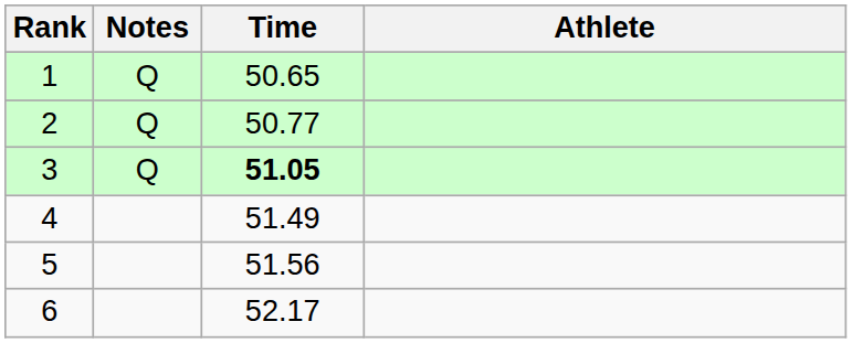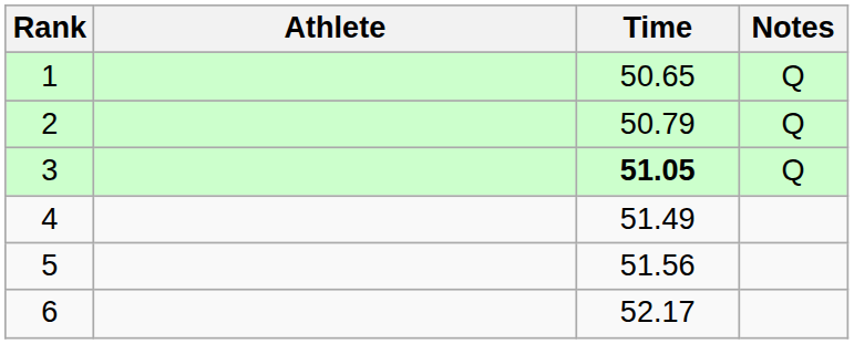 <table class="wikitable" style="text-align:center">
 <tr>
 <th width=40>Rank</th>
+<th width=250>Athlete</th>
+<th width=80>Time</th>
 <th width=50>Notes</th>
-<th width=80>Time</th>
-<th width=250>Athlete</th>
 </tr>
 <tr bgcolor="ccffcc">
 <td>1</td>
+<td align=left></td>
+<td>50.65</td>
 <td>Q</td>
-<td>50.65</td>
-<td align=left></td>
 </tr>
 <tr bgcolor="ccffcc">
 <td>2</td>
+<td align=left></td>
+<td>50.79</td>
 <td>Q</td>
-<td>50.77</td>
-<td align=left></td>
 </tr>
 <tr bgcolor="ccffcc">
 <td>3</td>
+<td align=left></td>
+<td><strong>51.05</strong></td>
 <td>Q</td>
-<td><strong>51.05</strong></td>
-<td align=left></td>
 </tr>
 <tr>
 <td>4</td>
+<td align=left></td>
+<td>51.49</td>
 <td></td>
-<td>51.49</td>
-<td align=left></td>
 </tr>
 <tr>
 <td>5</td>
+<td align=left></td>
+<td>51.56</td>
 <td></td>
-<td>51.56</td>
-<td align=left></td>
 </tr>
 <tr>
 <td>6</td>
+<td align=left></td>
+<td>52.17</td>
 <td></td>
-<td>52.17</td>
-<td align=left></td>
 </tr>
 </table>
